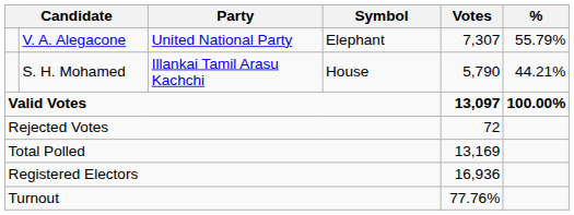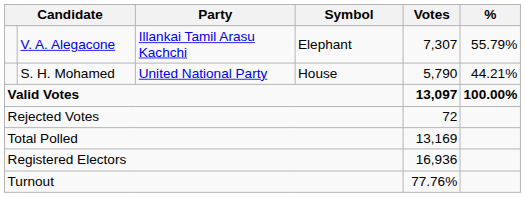 <table class="wikitable" border="1" style="text-align:right;">
 <tr>
 <th align=left colspan=2 width="180">Candidate</th>
 <th align=left width="180">Party</th>
 <th align=left width="120">Symbol</th>
 <th align=left width="60">Votes</th>
 <th align=left width="60">%</th>
 </tr>
 <tr>
 <td bgcolor=> </td>
 <td align=left><a href='#'>V. A. Alegacone</a></td>
-<td align=left><a href='#'>United National Party</a></td>
+<td align=left><a href='#'>Illankai Tamil Arasu Kachchi</a></td>
 <td align=left>Elephant</td>
 <td>7,307</td>
 <td>55.79%</td>
 </tr>
 <tr>
 <td bgcolor=> </td>
 <td align=left>S. H. Mohamed</td>
-<td align=left><a href='#'>Illankai Tamil Arasu Kachchi</a></td>
+<td align=left><a href='#'>United National Party</a></td>
 <td align=left>House</td>
 <td>5,790</td>
 <td>44.21%</td>
 </tr>
 <tr>
 <td align=left colspan=4><strong>Valid Votes</strong></td>
 <td><strong>13,097</strong></td>
 <td><strong>100.00%</strong></td>
 </tr>
 <tr>
 <td align=left colspan=4>Rejected Votes</td>
 <td>72</td>
 <td></td>
 </tr>
 <tr>
 <td align=left colspan=4>Total Polled</td>
 <td>13,169</td>
 <td></td>
 </tr>
 <tr>
 <td align=left colspan=4>Registered Electors</td>
 <td>16,936</td>
 <td></td>
 </tr>
 <tr>
 <td align=left colspan=4>Turnout</td>
 <td>77.76%</td>
 </tr>
 </table>
